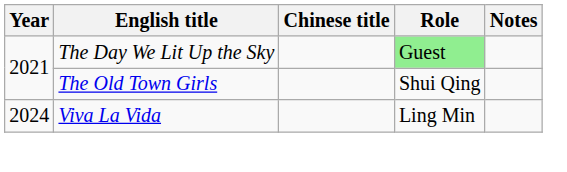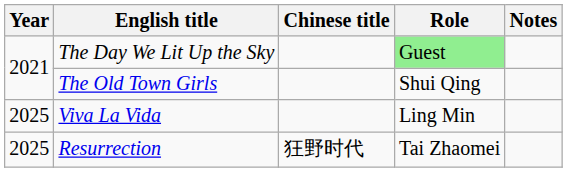 <table class="wikitable sortable">
 <tr>
 <th>Year</th>
 <th>English title</th>
 <th>Chinese title</th>
 <th>Role</th>
 <th class="unsortable">Notes</th>
 </tr>
 <tr>
 <td rowspan="2">2021</td>
 <td><em>The Day We Lit Up the Sky</em></td>
 <td></td>
 <td style="background: lightgreen;">Guest</td>
 <td></td>
 </tr>
 <tr>
 <td><em><a href='#'>The Old Town Girls</a></em></td>
 <td></td>
 <td>Shui Qing</td>
 <td></td>
 </tr>
 <tr>
-<td>2024</td>
+<td>2025</td>
 <td><em><a href='#'>Viva La Vida</a></em></td>
 <td></td>
 <td>Ling Min</td>
 <td></td>
 </tr>
+<tr>
+<td>2025</td>
+<td><em><a href='#'>Resurrection</a></em></td>
+<td>狂野时代</td>
+<td>Tai Zhaomei</td>
+<td></td>
+</tr>
 </table>
